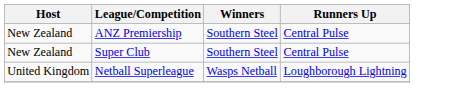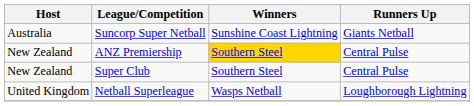 <table class="wikitable collapsible">
 <tr>
 <th>Host</th>
 <th>League/Competition</th>
 <th>Winners</th>
 <th>Runners Up</th>
 </tr>
 <tr>
+<td>Australia</td>
+<td><a href='#'>Suncorp Super Netball</a></td>
+<td><a href='#'>Sunshine Coast Lightning</a></td>
+<td><a href='#'>Giants Netball</a></td>
+</tr>
+<tr>
 <td>New Zealand</td>
 <td><a href='#'>ANZ Premiership</a></td>
-<td><a href='#'>Southern Steel</a></td>
+<td style="background: gold;"><a href='#'>Southern Steel</a></td>
 <td><a href='#'>Central Pulse</a></td>
 </tr>
 <tr>
 <td>New Zealand</td>
 <td><a href='#'>Super Club</a></td>
 <td><a href='#'>Southern Steel</a></td>
 <td><a href='#'>Central Pulse</a></td>
 </tr>
 <tr>
 <td>United Kingdom</td>
 <td><a href='#'>Netball Superleague</a></td>
 <td><a href='#'>Wasps Netball</a></td>
 <td><a href='#'>Loughborough Lightning</a></td>
 </tr>
 <tr>
 </tr>
 </table>
